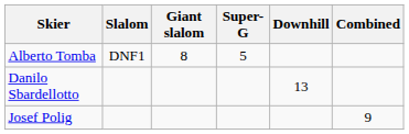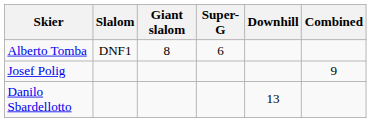 <table class="wikitable" width=50% style="font-size:100%; text-align:center;">
 <tr>
 <th>Skier</th>
 <th>Slalom</th>
 <th>Giant slalom</th>
 <th>Super-G</th>
 <th>Downhill</th>
 <th>Combined</th>
 </tr>
 <tr>
 <td align=left><a href='#'>Alberto Tomba</a></td>
 <td>DNF1</td>
 <td>8</td>
-<td>5</td>
+<td>6</td>
 <td></td>
-<td></td>
-</tr>
-<tr>
-<td align=left><a href='#'>Danilo Sbardellotto</a></td>
-<td></td>
-<td></td>
-<td></td>
-<td>13</td>
 <td></td>
 </tr>
 <tr>
 <td align=left><a href='#'>Josef Polig</a></td>
 <td></td>
 <td></td>
 <td></td>
 <td></td>
 <td>9</td>
 </tr>
+<tr>
+<td align=left><a href='#'>Danilo Sbardellotto</a></td>
+<td></td>
+<td></td>
+<td></td>
+<td>13</td>
+<td></td>
+</tr>
 </table>
